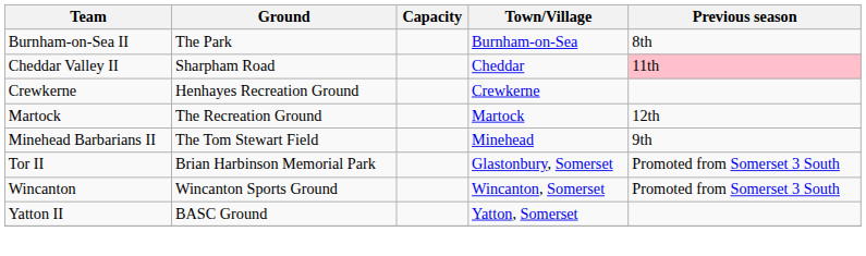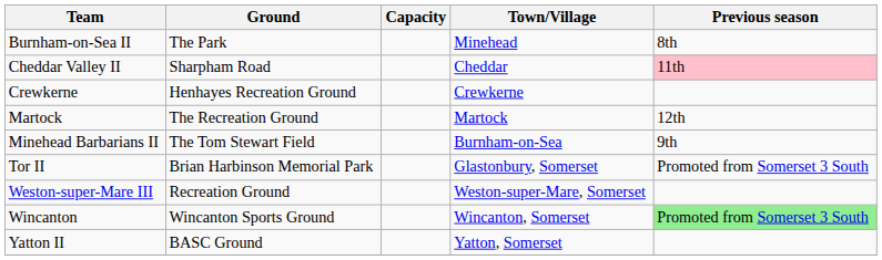 <table class="wikitable sortable" width=100%>
 <tr>
 <th>Team</th>
 <th>Ground</th>
 <th>Capacity</th>
 <th>Town/Village</th>
 <th>Previous season</th>
 </tr>
 <tr>
 <td>Burnham-on-Sea II</td>
 <td>The Park</td>
 <td></td>
-<td><a href='#'>Burnham-on-Sea</a></td>
+<td><a href='#'>Minehead</a></td>
 <td>8th</td>
 </tr>
 <tr>
 <td>Cheddar Valley II</td>
 <td>Sharpham Road</td>
 <td></td>
 <td><a href='#'>Cheddar</a></td>
 <td style="background: pink;">11th</td>
 </tr>
 <tr>
 <td>Crewkerne</td>
 <td>Henhayes Recreation Ground</td>
 <td></td>
 <td><a href='#'>Crewkerne</a></td>
 <td></td>
 </tr>
 <tr>
 <td>Martock</td>
 <td>The Recreation Ground</td>
 <td></td>
 <td><a href='#'>Martock</a></td>
 <td>12th</td>
 </tr>
 <tr>
 <td>Minehead Barbarians II</td>
 <td>The Tom Stewart Field</td>
 <td></td>
-<td><a href='#'>Minehead</a></td>
+<td><a href='#'>Burnham-on-Sea</a></td>
 <td>9th</td>
 </tr>
 <tr>
 <td>Tor II</td>
 <td>Brian Harbinson Memorial Park</td>
 <td></td>
 <td><a href='#'>Glastonbury</a>, <a href='#'>Somerset</a></td>
 <td>Promoted from <a href='#'>Somerset 3 South</a></td>
 </tr>
 <tr>
+<td><a href='#'>Weston-super-Mare III</a></td>
+<td>Recreation Ground</td>
+<td></td>
+<td><a href='#'>Weston-super-Mare</a>, <a href='#'>Somerset</a></td>
+<td></td>
+</tr>
+<tr>
 <td>Wincanton</td>
 <td>Wincanton Sports Ground</td>
 <td></td>
 <td><a href='#'>Wincanton</a>, <a href='#'>Somerset</a></td>
-<td>Promoted from <a href='#'>Somerset 3 South</a></td>
+<td style="background: lightgreen;">Promoted from <a href='#'>Somerset 3 South</a></td>
 </tr>
 <tr>
 <td>Yatton II</td>
 <td>BASC Ground</td>
 <td></td>
 <td><a href='#'>Yatton</a>, <a href='#'>Somerset</a></td>
 <td></td>
 </tr>
 <tr>
 </tr>
 </table>
